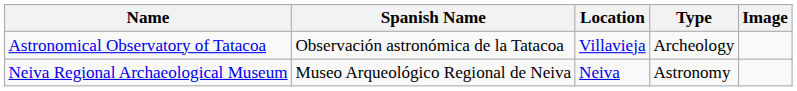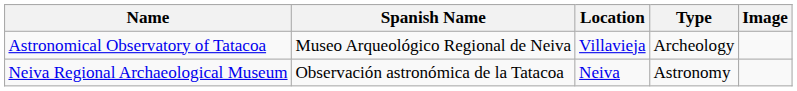 <table class="wikitable sortable">
 <tr>
 <th>Name</th>
 <th>Spanish Name</th>
 <th>Location</th>
 <th>Type</th>
 <th>Image</th>
 </tr>
 <tr>
 <td><a href='#'>Astronomical Observatory of Tatacoa</a></td>
-<td>Observación astronómica de la Tatacoa</td>
+<td>Museo Arqueológico Regional de Neiva</td>
 <td><a href='#'>Villavieja</a></td>
 <td>Archeology</td>
 <td></td>
 </tr>
 <tr>
 <td><a href='#'>Neiva Regional Archaeological Museum</a></td>
-<td>Museo Arqueológico Regional de Neiva</td>
+<td>Observación astronómica de la Tatacoa</td>
 <td><a href='#'>Neiva</a></td>
 <td>Astronomy</td>
 <td></td>
 </tr>
 </table>
